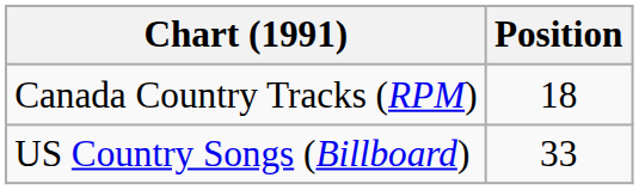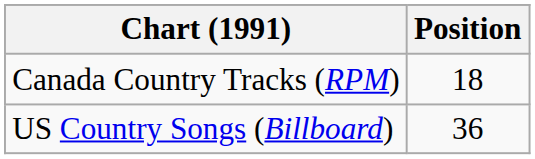 <table class="wikitable sortable">
 <tr>
 <th scope="col">Chart (1991)</th>
 <th scope="col">Position</th>
 </tr>
 <tr>
 <td>Canada Country Tracks (<em><a href='#'>RPM</a></em>)</td>
 <td align="center">18</td>
 </tr>
 <tr>
 <td>US <a href='#'>Country Songs</a> (<em><a href='#'>Billboard</a></em>)</td>
-<td align="center">33</td>
+<td align="center">36</td>
 </tr>
 </table>
